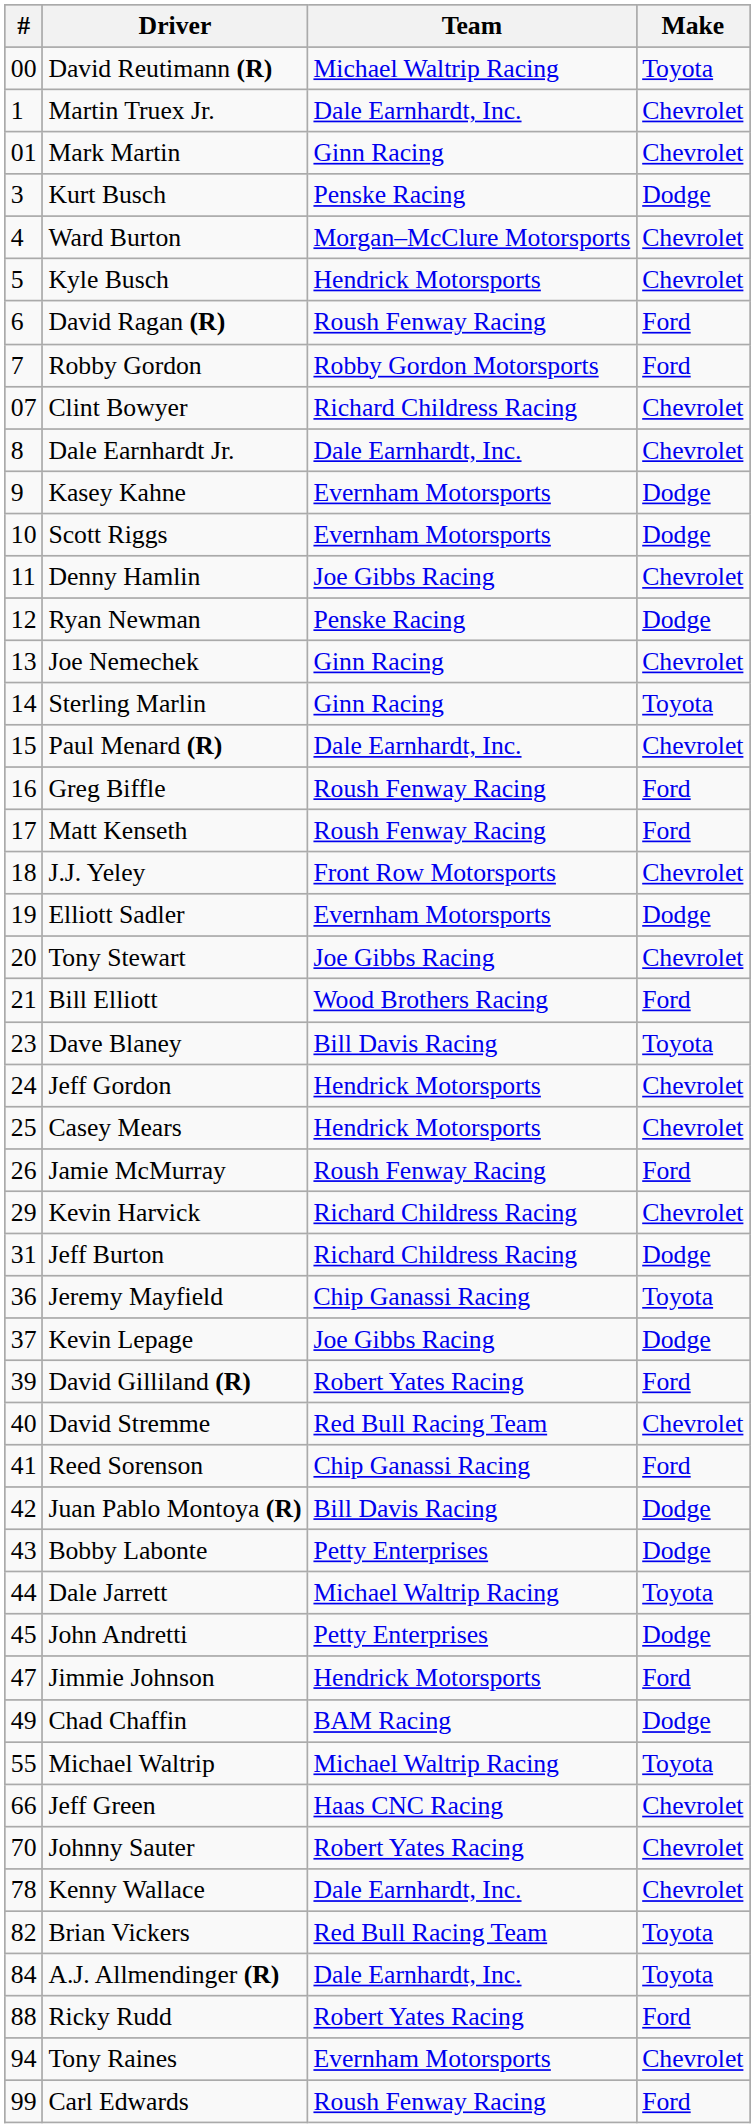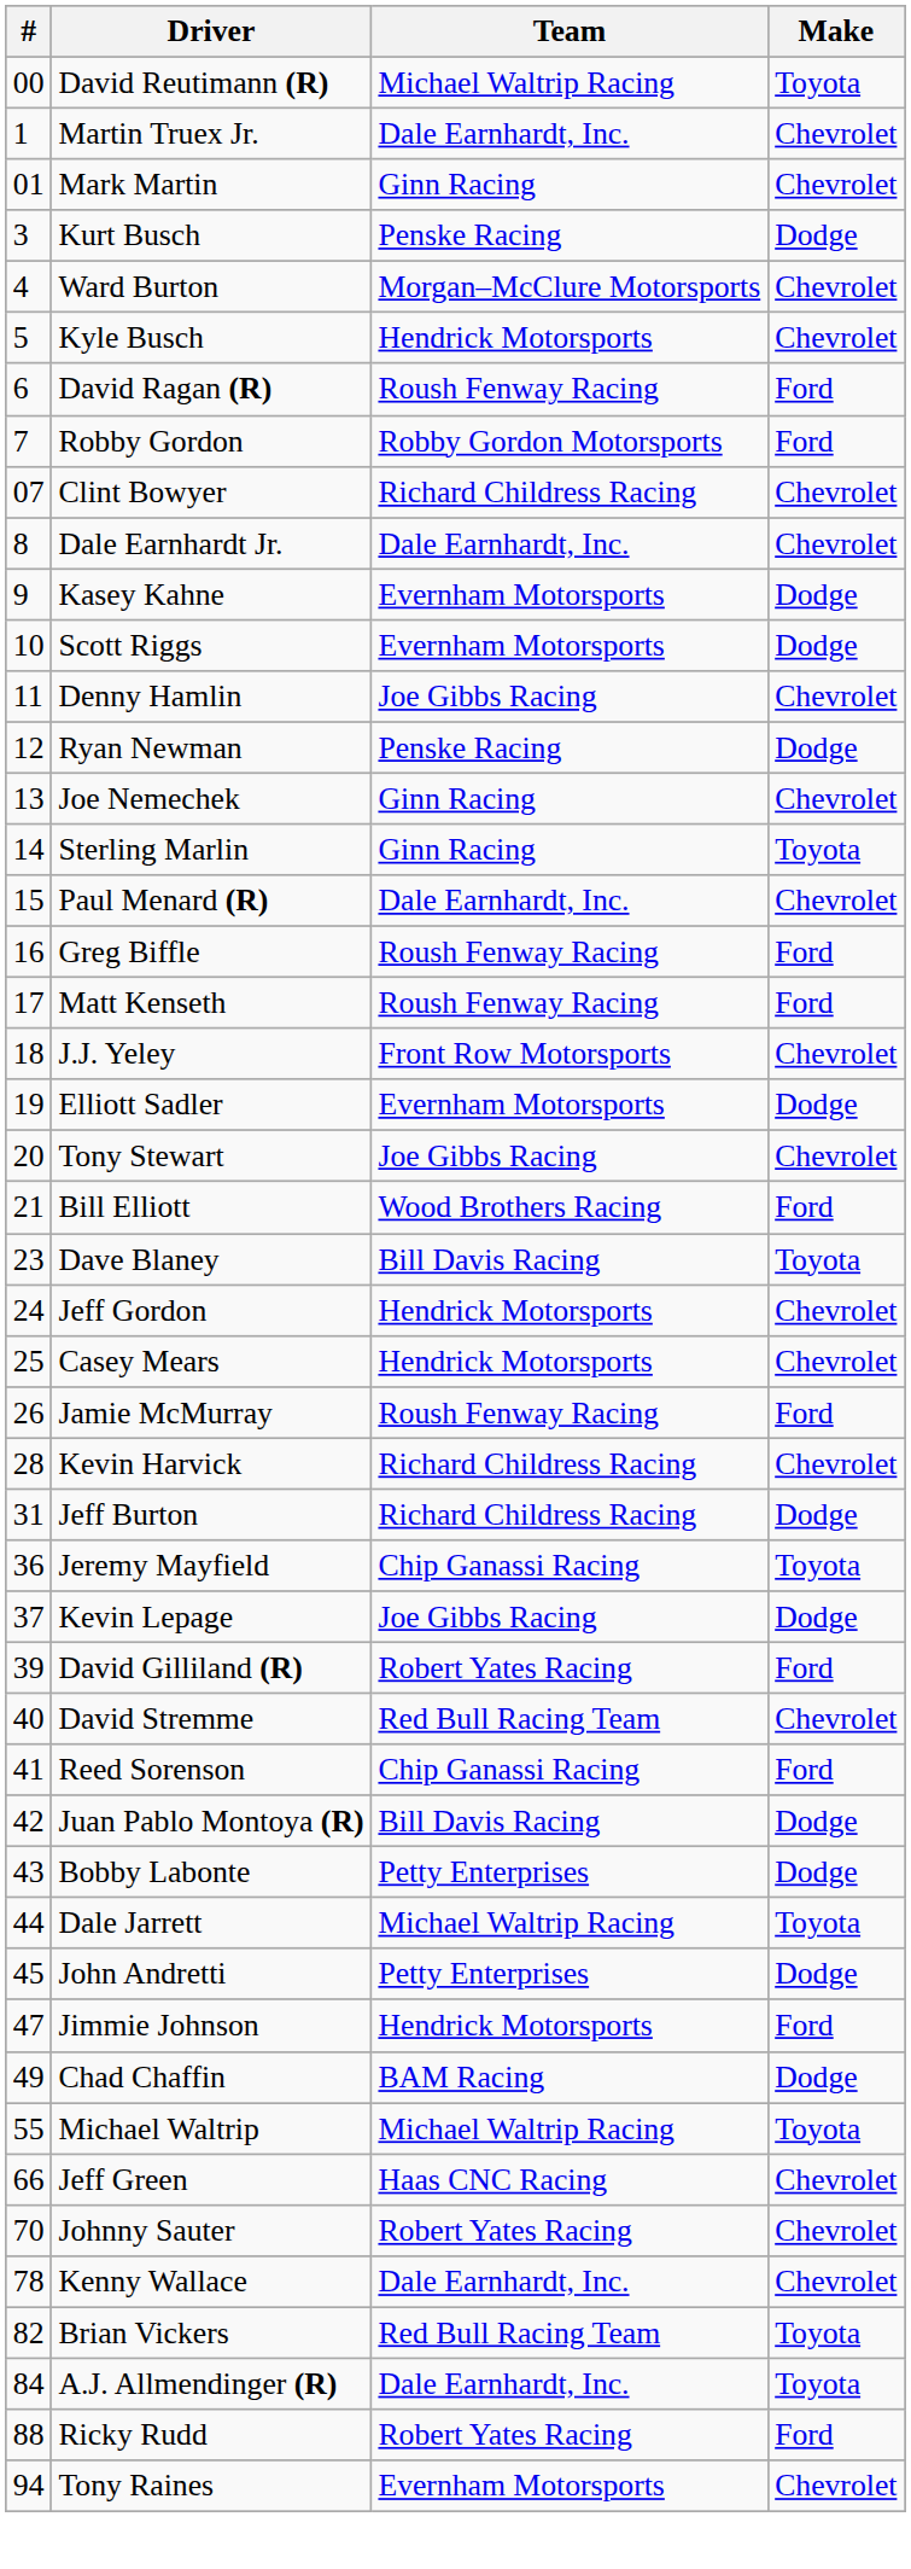 <table class="wikitable" style="font-size:95%">
 <tr>
 <th>#</th>
 <th>Driver</th>
 <th>Team</th>
 <th>Make</th>
 </tr>
 <tr>
 <td>00</td>
 <td>David Reutimann <strong>(R)</strong></td>
 <td><a href='#'>Michael Waltrip Racing</a></td>
 <td><a href='#'>Toyota</a></td>
 </tr>
 <tr>
 <td>1</td>
 <td>Martin Truex Jr.</td>
 <td><a href='#'>Dale Earnhardt, Inc.</a></td>
 <td><a href='#'>Chevrolet</a></td>
 </tr>
 <tr>
 <td>01</td>
 <td>Mark Martin</td>
 <td><a href='#'>Ginn Racing</a></td>
 <td><a href='#'>Chevrolet</a></td>
 </tr>
 <tr>
 <td>3</td>
 <td>Kurt Busch</td>
 <td><a href='#'>Penske Racing</a></td>
 <td><a href='#'>Dodge</a></td>
 </tr>
 <tr>
 <td>4</td>
 <td>Ward Burton</td>
 <td><a href='#'>Morgan–McClure Motorsports</a></td>
 <td><a href='#'>Chevrolet</a></td>
 </tr>
 <tr>
 <td>5</td>
 <td>Kyle Busch</td>
 <td><a href='#'>Hendrick Motorsports</a></td>
 <td><a href='#'>Chevrolet</a></td>
 </tr>
 <tr>
 <td>6</td>
 <td>David Ragan <strong>(R)</strong></td>
 <td><a href='#'>Roush Fenway Racing</a></td>
 <td><a href='#'>Ford</a></td>
 </tr>
 <tr>
 <td>7</td>
 <td>Robby Gordon</td>
 <td><a href='#'>Robby Gordon Motorsports</a></td>
 <td><a href='#'>Ford</a></td>
 </tr>
 <tr>
 <td>07</td>
 <td>Clint Bowyer</td>
 <td><a href='#'>Richard Childress Racing</a></td>
 <td><a href='#'>Chevrolet</a></td>
 </tr>
 <tr>
 <td>8</td>
 <td>Dale Earnhardt Jr.</td>
 <td><a href='#'>Dale Earnhardt, Inc.</a></td>
 <td><a href='#'>Chevrolet</a></td>
 </tr>
 <tr>
 <td>9</td>
 <td>Kasey Kahne</td>
 <td><a href='#'>Evernham Motorsports</a></td>
 <td><a href='#'>Dodge</a></td>
 </tr>
 <tr>
 <td>10</td>
 <td>Scott Riggs</td>
 <td><a href='#'>Evernham Motorsports</a></td>
 <td><a href='#'>Dodge</a></td>
 </tr>
 <tr>
 <td>11</td>
 <td>Denny Hamlin</td>
 <td><a href='#'>Joe Gibbs Racing</a></td>
 <td><a href='#'>Chevrolet</a></td>
 </tr>
 <tr>
 <td>12</td>
 <td>Ryan Newman</td>
 <td><a href='#'>Penske Racing</a></td>
 <td><a href='#'>Dodge</a></td>
 </tr>
 <tr>
 <td>13</td>
 <td>Joe Nemechek</td>
 <td><a href='#'>Ginn Racing</a></td>
 <td><a href='#'>Chevrolet</a></td>
 </tr>
 <tr>
 <td>14</td>
 <td>Sterling Marlin</td>
 <td><a href='#'>Ginn Racing</a></td>
 <td><a href='#'>Toyota</a></td>
 </tr>
 <tr>
 <td>15</td>
 <td>Paul Menard <strong>(R)</strong></td>
 <td><a href='#'>Dale Earnhardt, Inc.</a></td>
 <td><a href='#'>Chevrolet</a></td>
 </tr>
 <tr>
 <td>16</td>
 <td>Greg Biffle</td>
 <td><a href='#'>Roush Fenway Racing</a></td>
 <td><a href='#'>Ford</a></td>
 </tr>
 <tr>
 <td>17</td>
 <td>Matt Kenseth</td>
 <td><a href='#'>Roush Fenway Racing</a></td>
 <td><a href='#'>Ford</a></td>
 </tr>
 <tr>
 <td>18</td>
 <td>J.J. Yeley</td>
 <td><a href='#'>Front Row Motorsports</a></td>
 <td><a href='#'>Chevrolet</a></td>
 </tr>
 <tr>
 <td>19</td>
 <td>Elliott Sadler</td>
 <td><a href='#'>Evernham Motorsports</a></td>
 <td><a href='#'>Dodge</a></td>
 </tr>
 <tr>
 <td>20</td>
 <td>Tony Stewart</td>
 <td><a href='#'>Joe Gibbs Racing</a></td>
 <td><a href='#'>Chevrolet</a></td>
 </tr>
 <tr>
 <td>21</td>
 <td>Bill Elliott</td>
 <td><a href='#'>Wood Brothers Racing</a></td>
 <td><a href='#'>Ford</a></td>
 </tr>
 <tr>
 <td>23</td>
 <td>Dave Blaney</td>
 <td><a href='#'>Bill Davis Racing</a></td>
 <td><a href='#'>Toyota</a></td>
 </tr>
 <tr>
 <td>24</td>
 <td>Jeff Gordon</td>
 <td><a href='#'>Hendrick Motorsports</a></td>
 <td><a href='#'>Chevrolet</a></td>
 </tr>
 <tr>
 <td>25</td>
 <td>Casey Mears</td>
 <td><a href='#'>Hendrick Motorsports</a></td>
 <td><a href='#'>Chevrolet</a></td>
 </tr>
 <tr>
 <td>26</td>
 <td>Jamie McMurray</td>
 <td><a href='#'>Roush Fenway Racing</a></td>
 <td><a href='#'>Ford</a></td>
 </tr>
 <tr>
-<td>29</td>
+<td>28</td>
 <td>Kevin Harvick</td>
 <td><a href='#'>Richard Childress Racing</a></td>
 <td><a href='#'>Chevrolet</a></td>
 </tr>
 <tr>
 <td>31</td>
 <td>Jeff Burton</td>
 <td><a href='#'>Richard Childress Racing</a></td>
 <td><a href='#'>Dodge</a></td>
 </tr>
 <tr>
 <td>36</td>
 <td>Jeremy Mayfield</td>
 <td><a href='#'>Chip Ganassi Racing</a></td>
 <td><a href='#'>Toyota</a></td>
 </tr>
 <tr>
 <td>37</td>
 <td>Kevin Lepage</td>
 <td><a href='#'>Joe Gibbs Racing</a></td>
 <td><a href='#'>Dodge</a></td>
 </tr>
 <tr>
 <td>39</td>
 <td>David Gilliland <strong>(R)</strong></td>
 <td><a href='#'>Robert Yates Racing</a></td>
 <td><a href='#'>Ford</a></td>
 </tr>
 <tr>
 <td>40</td>
 <td>David Stremme</td>
 <td><a href='#'>Red Bull Racing Team</a></td>
 <td><a href='#'>Chevrolet</a></td>
 </tr>
 <tr>
 <td>41</td>
 <td>Reed Sorenson</td>
 <td><a href='#'>Chip Ganassi Racing</a></td>
 <td><a href='#'>Ford</a></td>
 </tr>
 <tr>
 <td>42</td>
 <td>Juan Pablo Montoya <strong>(R)</strong></td>
 <td><a href='#'>Bill Davis Racing</a></td>
 <td><a href='#'>Dodge</a></td>
 </tr>
 <tr>
 <td>43</td>
 <td>Bobby Labonte</td>
 <td><a href='#'>Petty Enterprises</a></td>
 <td><a href='#'>Dodge</a></td>
 </tr>
 <tr>
 <td>44</td>
 <td>Dale Jarrett</td>
 <td><a href='#'>Michael Waltrip Racing</a></td>
 <td><a href='#'>Toyota</a></td>
 </tr>
 <tr>
 <td>45</td>
 <td>John Andretti</td>
 <td><a href='#'>Petty Enterprises</a></td>
 <td><a href='#'>Dodge</a></td>
 </tr>
 <tr>
 <td>47</td>
 <td>Jimmie Johnson</td>
 <td><a href='#'>Hendrick Motorsports</a></td>
 <td><a href='#'>Ford</a></td>
 </tr>
 <tr>
 <td>49</td>
 <td>Chad Chaffin</td>
 <td><a href='#'>BAM Racing</a></td>
 <td><a href='#'>Dodge</a></td>
 </tr>
 <tr>
 <td>55</td>
 <td>Michael Waltrip</td>
 <td><a href='#'>Michael Waltrip Racing</a></td>
 <td><a href='#'>Toyota</a></td>
 </tr>
 <tr>
 <td>66</td>
 <td>Jeff Green</td>
 <td><a href='#'>Haas CNC Racing</a></td>
 <td><a href='#'>Chevrolet</a></td>
 </tr>
 <tr>
 <td>70</td>
 <td>Johnny Sauter</td>
 <td><a href='#'>Robert Yates Racing</a></td>
 <td><a href='#'>Chevrolet</a></td>
 </tr>
 <tr>
 <td>78</td>
 <td>Kenny Wallace</td>
 <td><a href='#'>Dale Earnhardt, Inc.</a></td>
 <td><a href='#'>Chevrolet</a></td>
 </tr>
 <tr>
 <td>82</td>
 <td>Brian Vickers</td>
 <td><a href='#'>Red Bull Racing Team</a></td>
 <td><a href='#'>Toyota</a></td>
 </tr>
 <tr>
 <td>84</td>
 <td>A.J. Allmendinger <strong>(R)</strong></td>
 <td><a href='#'>Dale Earnhardt, Inc.</a></td>
 <td><a href='#'>Toyota</a></td>
 </tr>
 <tr>
 <td>88</td>
 <td>Ricky Rudd</td>
 <td><a href='#'>Robert Yates Racing</a></td>
 <td><a href='#'>Ford</a></td>
 </tr>
 <tr>
 <td>94</td>
 <td>Tony Raines</td>
 <td><a href='#'>Evernham Motorsports</a></td>
 <td><a href='#'>Chevrolet</a></td>
 </tr>
-<tr>
-<td>99</td>
-<td>Carl Edwards</td>
-<td><a href='#'>Roush Fenway Racing</a></td>
-<td><a href='#'>Ford</a></td>
-</tr>
 </table>
